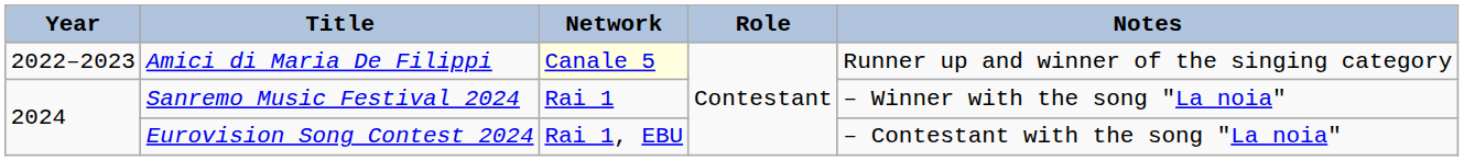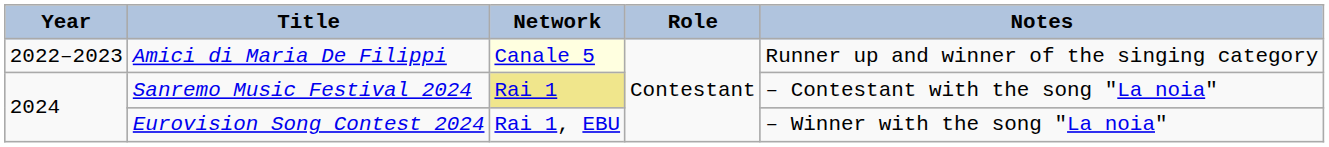 <table class="wikitable">
 <tr>
 <th style="background:#B0C4DE;">Year</th>
 <th style="background:#B0C4DE;">Title</th>
 <th style="background:#B0C4DE;">Network</th>
 <th style="background:#B0C4DE;">Role</th>
 <th style="background:#B0C4DE;">Notes</th>
 </tr>
 <tr>
 <td>2022–2023</td>
 <td><em><a href='#'>Amici di Maria De Filippi</a></em></td>
 <td style="background: lightyellow;"><a href='#'>Canale 5</a></td>
 <td rowspan="3">Contestant</td>
 <td>Runner up and winner of the singing category</td>
 </tr>
 <tr>
 <td rowspan="2">2024</td>
 <td><em><a href='#'>Sanremo Music Festival 2024</a></em></td>
-<td><a href='#'>Rai 1</a></td>
-<td> – Winner with the song "<a href='#'>La noia</a>"</td>
+<td style="background: khaki;"><a href='#'>Rai 1</a></td>
+<td> – Contestant with the song "<a href='#'>La noia</a>"</td>
 </tr>
 <tr>
 <td><em><a href='#'>Eurovision Song Contest 2024</a></em></td>
 <td><a href='#'>Rai 1</a>, <a href='#'>EBU</a></td>
-<td> – Contestant with the song "<a href='#'>La noia</a>"</td>
+<td> – Winner with the song "<a href='#'>La noia</a>"</td>
 </tr>
 </table>
